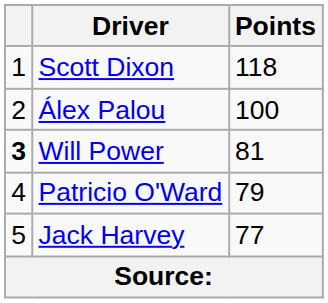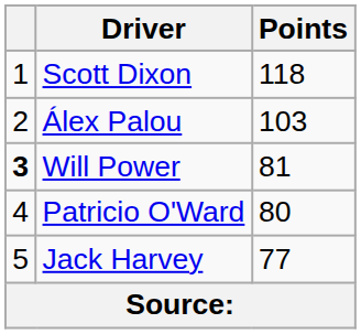 <table class="wikitable" style="font-size: 85%;">
 <tr>
 <th scope="col"></th>
 <th scope="col">Driver</th>
 <th scope="col">Points</th>
 </tr>
 <tr>
 <td align="center">1</td>
 <td> <a href='#'>Scott Dixon</a></td>
 <td align="left">118</td>
 </tr>
 <tr>
 <td align="center">2</td>
 <td> <a href='#'>Álex Palou</a></td>
-<td align="left">100</td>
+<td align="left">103</td>
 </tr>
 <tr>
 <td align="center"><strong>3</strong></td>
 <td> <a href='#'>Will Power</a></td>
 <td align="left">81</td>
 </tr>
 <tr>
 <td align="center">4</td>
 <td> <a href='#'>Patricio O'Ward</a></td>
-<td align="left">79</td>
+<td align="left">80</td>
 </tr>
 <tr>
 <td align="center">5</td>
 <td> <a href='#'>Jack Harvey</a></td>
 <td align="left">77</td>
 </tr>
 <tr>
 <th colspan=4>Source:</th>
 </tr>
 </table>
